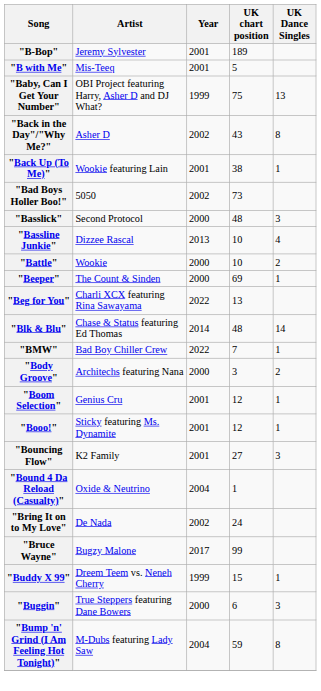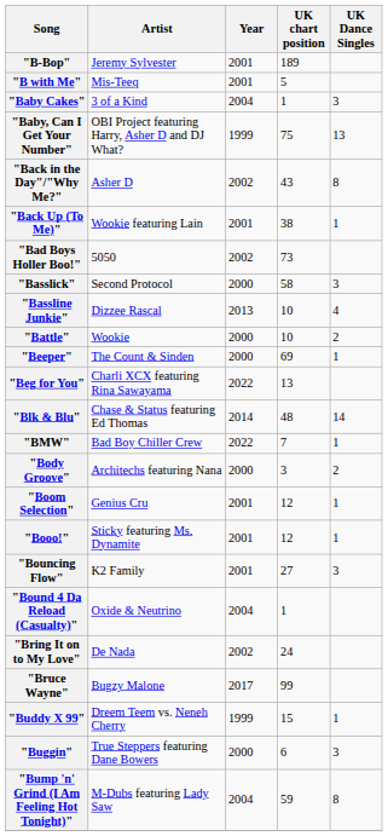 <table class="wikitable plainrowheaders">
 <tr>
 <th scope="col" style="width:100px;">Song</th>
 <th scope="col" style="width:170px;">Artist</th>
 <th scope="col" style="width:60px;">Year</th>
 <th scope="col" style="width:60px;">UK chart position</th>
 <th scope="col" style="width:60px;">UK Dance Singles</th>
 </tr>
 <tr>
 <th scope="row">"B-Bop"</th>
 <td><a href='#'>Jeremy Sylvester</a></td>
 <td>2001</td>
 <td>189</td>
 <td></td>
 </tr>
 <tr>
 <th scope="row">"<a href='#'>B with Me</a>"</th>
 <td><a href='#'>Mis-Teeq</a></td>
 <td>2001</td>
 <td>5</td>
 <td></td>
+</tr>
+<tr>
+<th scope="row">"<a href='#'>Baby Cakes</a>"</th>
+<td><a href='#'>3 of a Kind</a></td>
+<td>2004</td>
+<td>1</td>
+<td>3</td>
 </tr>
 <tr>
 <th scope="row">"Baby, Can I Get Your Number"</th>
 <td>OBI Project featuring Harry, <a href='#'>Asher D</a> and DJ What?</td>
 <td>1999</td>
 <td>75</td>
 <td>13</td>
 </tr>
 <tr>
 <th scope="row">"Back in the Day"/"Why Me?"</th>
 <td><a href='#'>Asher D</a></td>
 <td>2002</td>
 <td>43</td>
 <td>8</td>
 </tr>
 <tr>
 <th scope="row">"<a href='#'>Back Up (To Me)</a>"</th>
 <td><a href='#'>Wookie</a> featuring Lain</td>
 <td>2001</td>
 <td>38</td>
 <td>1</td>
 </tr>
 <tr>
 <th scope="row">"Bad Boys Holler Boo!"</th>
 <td>5050</td>
 <td>2002</td>
 <td>73</td>
 <td></td>
 </tr>
 <tr>
 <th scope="row">"Basslick"</th>
 <td>Second Protocol</td>
 <td>2000</td>
-<td>48</td>
+<td>58</td>
 <td>3</td>
 </tr>
 <tr>
 <th scope="row">"<a href='#'>Bassline Junkie</a>"</th>
 <td><a href='#'>Dizzee Rascal</a></td>
 <td>2013</td>
 <td>10</td>
 <td>4</td>
 </tr>
 <tr>
 <th scope="row">"<a href='#'>Battle</a>"</th>
 <td><a href='#'>Wookie</a></td>
 <td>2000</td>
 <td>10</td>
 <td>2</td>
 </tr>
 <tr>
 <th scope="row">"<a href='#'>Beeper</a>"</th>
 <td><a href='#'>The Count & Sinden</a></td>
 <td>2000</td>
 <td>69</td>
 <td>1</td>
 </tr>
 <tr>
 <th scope="row">"<a href='#'>Beg for You</a>"</th>
 <td><a href='#'>Charli XCX</a> featuring <a href='#'>Rina Sawayama</a></td>
 <td>2022</td>
 <td>13</td>
 <td></td>
 </tr>
 <tr>
 <th scope="row">"<a href='#'>Blk & Blu</a>"</th>
 <td><a href='#'>Chase & Status</a> featuring Ed Thomas</td>
 <td>2014</td>
 <td>48</td>
 <td>14</td>
 </tr>
 <tr>
 <th scope="row">"BMW"</th>
 <td><a href='#'>Bad Boy Chiller Crew</a></td>
 <td>2022</td>
 <td>7</td>
 <td>1</td>
 </tr>
 <tr>
 <th scope="row">"<a href='#'>Body Groove</a>"</th>
 <td><a href='#'>Architechs</a> featuring Nana</td>
 <td>2000</td>
 <td>3</td>
 <td>2</td>
 </tr>
 <tr>
 <th scope="row">"<a href='#'>Boom Selection</a>"</th>
 <td><a href='#'>Genius Cru</a></td>
 <td>2001</td>
 <td>12</td>
 <td>1</td>
 </tr>
 <tr>
 <th scope="row">"<a href='#'>Booo!</a>"</th>
 <td><a href='#'>Sticky</a> featuring <a href='#'>Ms. Dynamite</a></td>
 <td>2001</td>
 <td>12</td>
 <td>1</td>
 </tr>
 <tr>
 <th scope="row">"Bouncing Flow"</th>
 <td>K2 Family</td>
 <td>2001</td>
 <td>27</td>
 <td>3</td>
 </tr>
 <tr>
 <th scope="row">"<a href='#'>Bound 4 Da Reload (Casualty)</a>"</th>
 <td><a href='#'>Oxide & Neutrino</a></td>
 <td>2004</td>
 <td>1</td>
 <td></td>
 </tr>
 <tr>
 <th scope="row">"Bring It on to My Love"</th>
 <td><a href='#'>De Nada</a></td>
 <td>2002</td>
 <td>24</td>
 <td></td>
 </tr>
 <tr>
 <th scope="row">"Bruce Wayne"</th>
 <td><a href='#'>Bugzy Malone</a></td>
 <td>2017</td>
 <td>99</td>
 <td></td>
 </tr>
 <tr>
 <th scope="row">"<a href='#'>Buddy X 99</a>"</th>
 <td><a href='#'>Dreem Teem</a> vs. <a href='#'>Neneh Cherry</a></td>
 <td>1999</td>
 <td>15</td>
 <td>1</td>
 </tr>
 <tr>
 <th scope="row">"<a href='#'>Buggin</a>"</th>
 <td><a href='#'>True Steppers</a> featuring <a href='#'>Dane Bowers</a></td>
 <td>2000</td>
 <td>6</td>
 <td>3</td>
 </tr>
 <tr>
 <th scope="row">"<a href='#'>Bump 'n' Grind (I Am Feeling Hot Tonight)</a>"</th>
 <td><a href='#'>M-Dubs</a> featuring <a href='#'>Lady Saw</a></td>
 <td>2004</td>
 <td>59</td>
 <td>8</td>
 </tr>
 <tr>
 </tr>
 </table>
